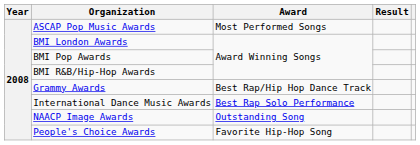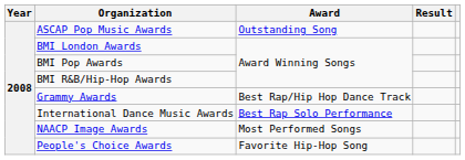 <table class="wikitable sortable plainrowheaders">
 <tr>
 <th scope="col">Year</th>
 <th scope="col">Organization</th>
 <th scope="col">Award</th>
 <th scope="col">Result</th>
 <th scope="col" class="unsortable"></th>
 </tr>
 <tr>
 <th scope="row" rowspan="8">2008</th>
 <td><a href='#'>ASCAP Pop Music Awards</a></td>
-<td>Most Performed Songs</td>
+<td><a href='#'>Outstanding Song</a></td>
 <td></td>
 <td style="text-align:center;"></td>
 </tr>
 <tr>
 <td><a href='#'>BMI London Awards</a></td>
 <td rowspan="3">Award Winning Songs</td>
 <td></td>
 <td style="text-align:center;"></td>
 </tr>
 <tr>
 <td>BMI Pop Awards</td>
 <td></td>
 <td style="text-align:center;"></td>
 </tr>
 <tr>
 <td>BMI R&B/Hip-Hop Awards</td>
 <td></td>
 <td style="text-align:center;"></td>
 </tr>
 <tr>
 <td><a href='#'>Grammy Awards</a></td>
 <td>Best Rap/Hip Hop Dance Track</td>
 <td></td>
 <td style="text-align:center;"></td>
 </tr>
 <tr>
 <td>International Dance Music Awards</td>
 <td><a href='#'>Best Rap Solo Performance</a></td>
 <td></td>
 <td style="text-align:center;"></td>
 </tr>
 <tr>
 <td><a href='#'>NAACP Image Awards</a></td>
-<td><a href='#'>Outstanding Song</a></td>
+<td>Most Performed Songs</td>
 <td></td>
 <td style="text-align:center;"></td>
 </tr>
 <tr>
 <td><a href='#'>People's Choice Awards</a></td>
 <td>Favorite Hip-Hop Song</td>
 <td></td>
 <td align="center"></td>
 </tr>
 </table>
